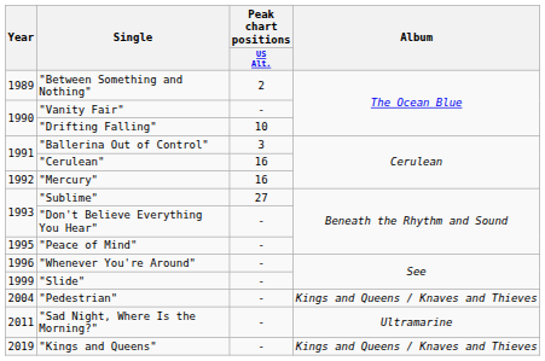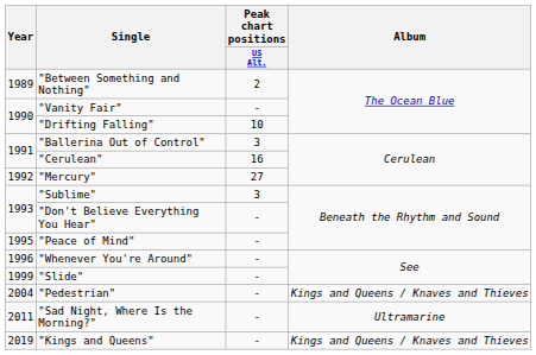 <table class ="wikitable">
 <tr>
 <th rowspan="2">Year</th>
 <th rowspan="2" style="width:225px;">Single</th>
 <th colspan="1">Peak chart positions</th>
 <th rowspan="2">Album</th>
 </tr>
 <tr>
 <th style="width:3em;font-size:75%"><a href='#'>US<br>Alt.</a></th>
 </tr>
 <tr>
 <td rowspan="1">1989</td>
 <td>"Between Something and Nothing"</td>
 <td style="text-align:center;">2</td>
 <td rowspan="3" style="text-align:center;"><em><a href='#'>The Ocean Blue</a></em></td>
 </tr>
 <tr>
 <td rowspan="2">1990</td>
 <td>"Vanity Fair"</td>
 <td style="text-align:center;">-</td>
 </tr>
 <tr>
 <td>"Drifting Falling"</td>
 <td style="text-align:center;">10</td>
 </tr>
 <tr>
 <td rowspan="2">1991</td>
 <td>"Ballerina Out of Control"</td>
 <td style="text-align:center;">3</td>
 <td rowspan="3" style="text-align:center;"><em>Cerulean</em></td>
 </tr>
 <tr>
 <td>"Cerulean"</td>
 <td style="text-align:center;">16</td>
 </tr>
 <tr>
 <td rowspan="1">1992</td>
 <td>"Mercury"</td>
-<td style="text-align:center;">16</td>
+<td style="text-align:center;">27</td>
 </tr>
 <tr>
 <td rowspan="2">1993</td>
 <td>"Sublime"</td>
-<td style="text-align:center;">27</td>
+<td style="text-align:center;">3</td>
 <td rowspan="3" style="text-align:center;"><em>Beneath the Rhythm and Sound</em></td>
 </tr>
 <tr>
 <td>"Don't Believe Everything You Hear"</td>
 <td style="text-align:center;">-</td>
 </tr>
 <tr>
 <td rowspan="1">1995</td>
 <td>"Peace of Mind"</td>
 <td style="text-align:center;">-</td>
 </tr>
 <tr>
 <td rowspan="1">1996</td>
 <td>"Whenever You're Around"</td>
 <td style="text-align:center;">-</td>
 <td rowspan="2" style="text-align:center;"><em>See</em></td>
 </tr>
 <tr>
 <td rowspan="1">1999</td>
 <td>"Slide"</td>
 <td style="text-align:center;">-</td>
 </tr>
 <tr>
 <td rowspan="1">2004</td>
 <td>"Pedestrian"</td>
 <td style="text-align:center;">-</td>
 <td rowspan="1" style="text-align:center;"><em>Kings and Queens / Knaves and Thieves</em></td>
 </tr>
 <tr>
 <td rowspan="1">2011</td>
 <td>"Sad Night, Where Is the Morning?"</td>
 <td style="text-align:center;">-</td>
 <td rowspan="1" style="text-align:center;"><em>Ultramarine</em></td>
 </tr>
 <tr>
 <td rowspan="1">2019</td>
 <td>"Kings and Queens"</td>
 <td style="text-align:center;">-</td>
 <td rowspan="1" style="text-align:center;"><em>Kings and Queens / Knaves and Thieves</em></td>
 </tr>
 </table>
